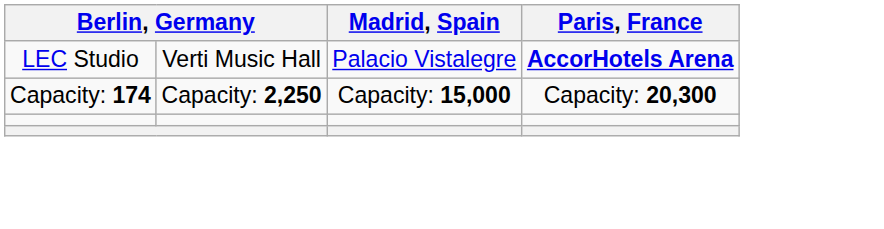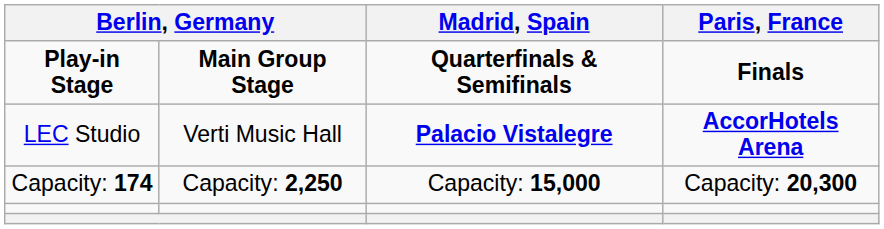 <table class="wikitable" style="text-align:center">
 <tr>
 <th colspan="2"> <a href='#'>Berlin</a>, <a href='#'>Germany</a></th>
 <th> <a href='#'>Madrid</a>, <a href='#'>Spain</a></th>
 <th> <a href='#'>Paris</a>, <a href='#'>France</a></th>
 </tr>
 <tr>
+<td><strong>Play-in Stage</strong></td>
+<td><strong>Main Group Stage</strong></td>
+<td><strong>Quarterfinals & Semifinals</strong></td>
+<td><strong>Finals</strong></td>
+</tr>
+<tr>
 <td><a href='#'>LEC</a> Studio</td>
 <td>Verti Music Hall</td>
-<td><a href='#'>Palacio Vistalegre</a></td>
+<td><strong><a href='#'>Palacio Vistalegre</a></strong></td>
 <td><strong><a href='#'>AccorHotels Arena</a></strong></td>
 </tr>
 <tr>
 <td>Capacity: <strong>174</strong></td>
 <td>Capacity: <strong>2,250</strong></td>
 <td>Capacity: <strong>15,000</strong></td>
 <td>Capacity: <strong>20,300</strong></td>
 </tr>
 <tr>
 <td></td>
 <td></td>
 <td></td>
 <td></td>
 </tr>
 <tr>
 <th colspan="2"></th>
 <th></th>
 <th></th>
 </tr>
 </table>
